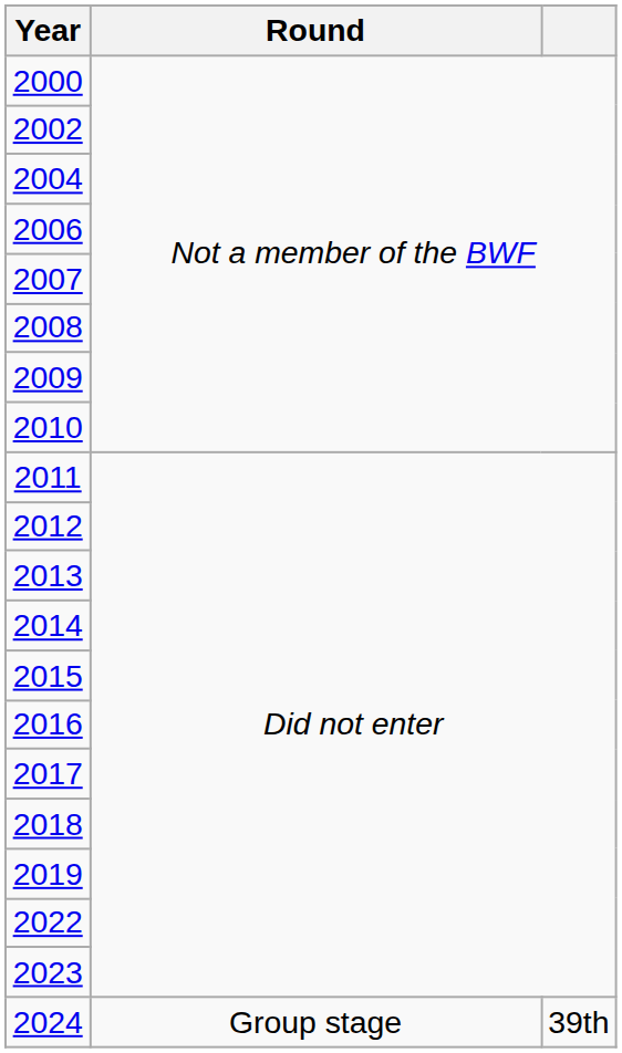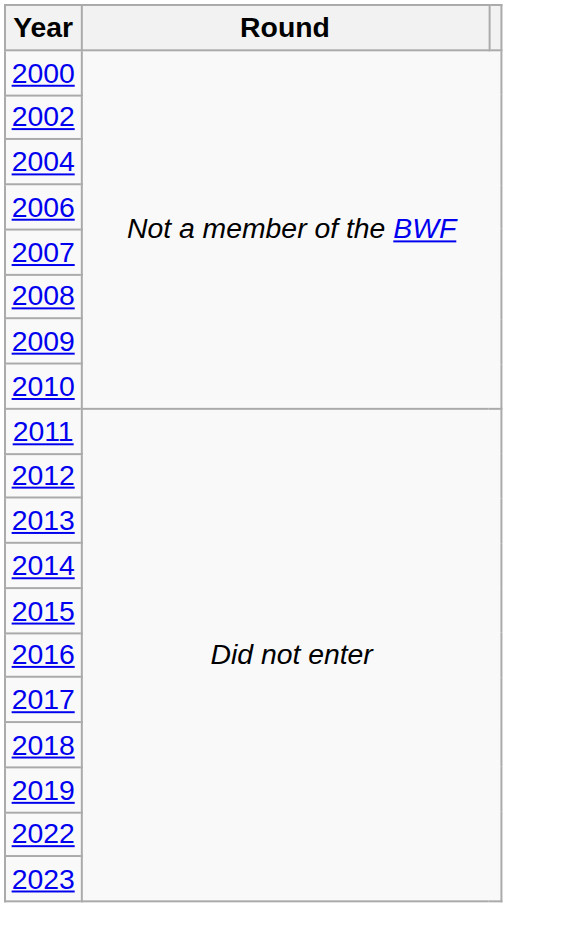 <table class="wikitable" style="text-align: center; font-size:90%">
 <tr>
 <th>Year</th>
 <th style="width:200px">Round</th>
 <th></th>
 </tr>
 <tr>
 <td> <a href='#'>2000</a></td>
 <td rowspan="8" colspan="2"><em>Not a member of the <a href='#'>BWF</a></em></td>
 </tr>
 <tr>
 <td> <a href='#'>2002</a></td>
 </tr>
 <tr>
 <td> <a href='#'>2004</a></td>
 </tr>
 <tr>
 <td> <a href='#'>2006</a></td>
 </tr>
 <tr>
 <td> <a href='#'>2007</a></td>
 </tr>
 <tr>
 <td> <a href='#'>2008</a></td>
 </tr>
 <tr>
 <td> <a href='#'>2009</a></td>
 </tr>
 <tr>
 <td> <a href='#'>2010</a></td>
 </tr>
 <tr>
 <td> <a href='#'>2011</a></td>
 <td rowspan="11" colspan="2"><em>Did not enter</em></td>
 </tr>
 <tr>
 <td> <a href='#'>2012</a></td>
 </tr>
 <tr>
 <td> <a href='#'>2013</a></td>
 </tr>
 <tr>
 <td> <a href='#'>2014</a></td>
 </tr>
 <tr>
 <td> <a href='#'>2015</a></td>
 </tr>
 <tr>
 <td> <a href='#'>2016</a></td>
 </tr>
 <tr>
 <td> <a href='#'>2017</a></td>
 </tr>
 <tr>
 <td> <a href='#'>2018</a></td>
 </tr>
 <tr>
 <td> <a href='#'>2019</a></td>
 </tr>
 <tr>
 <td> <a href='#'>2022</a></td>
 </tr>
 <tr>
 <td> <a href='#'>2023</a></td>
 </tr>
-<tr>
-<td> <a href='#'>2024</a></td>
-<td>Group stage</td>
-<td>39th</td>
-</tr>
 </table>
